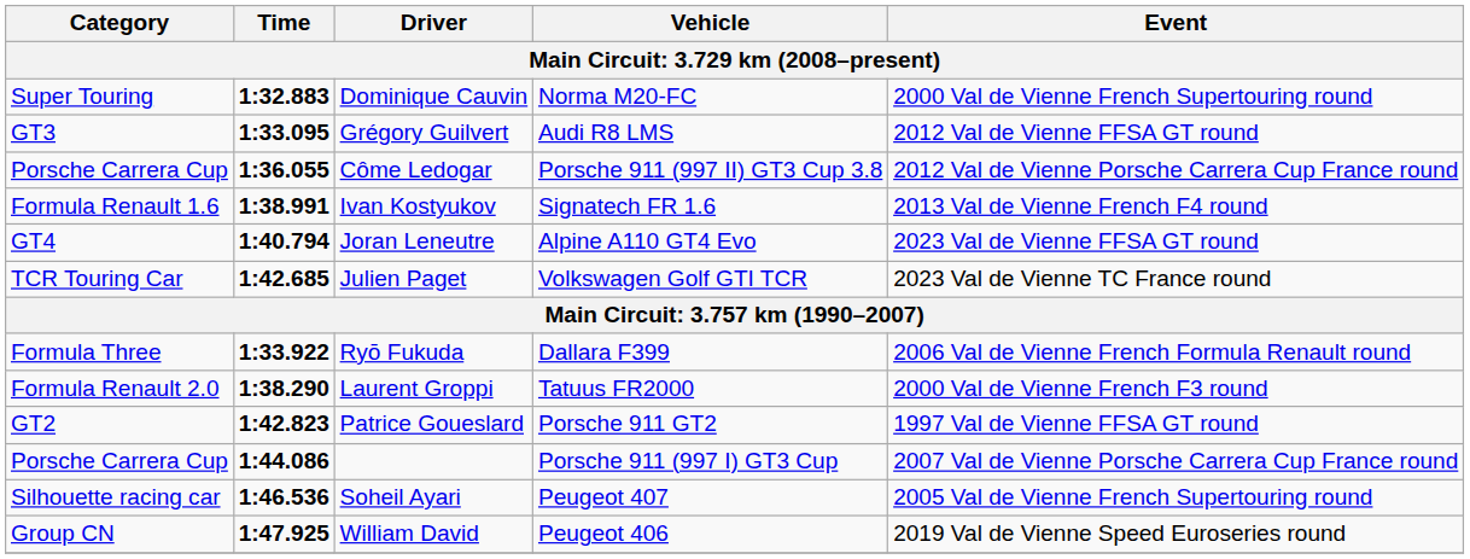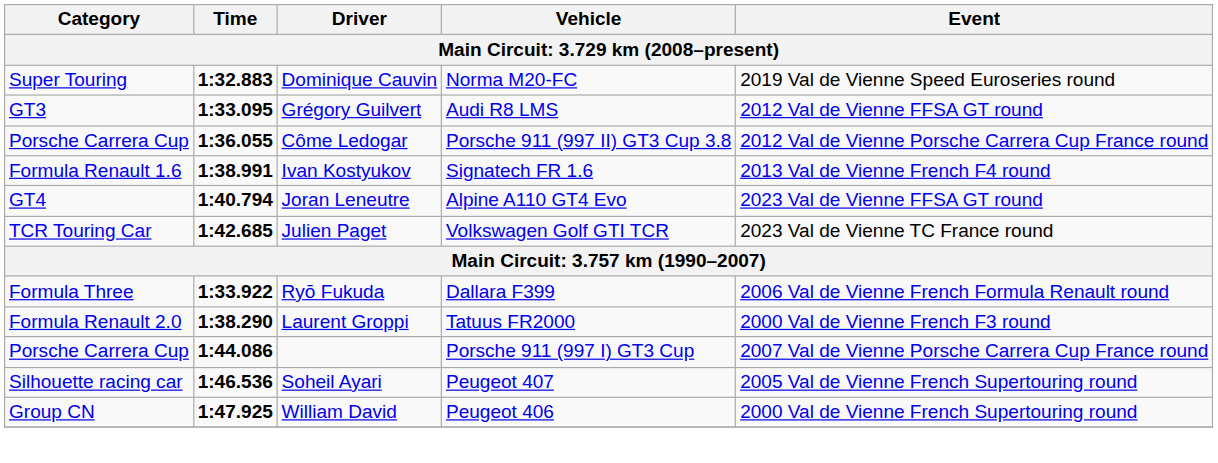 <table class="wikitable">
 <tr>
 <th>Category</th>
 <th>Time</th>
 <th>Driver</th>
 <th>Vehicle</th>
 <th>Event</th>
 </tr>
 <tr>
 <th colspan=5>Main Circuit: 3.729 km (2008–present)</th>
 </tr>
 <tr>
 <td><a href='#'>Super Touring</a></td>
 <td><strong>1:32.883</strong></td>
 <td><a href='#'>Dominique Cauvin</a></td>
 <td><a href='#'>Norma M20-FC</a></td>
-<td><a href='#'>2000 Val de Vienne French Supertouring round</a></td>
+<td>2019 Val de Vienne Speed Euroseries round</td>
 </tr>
 <tr>
 <td><a href='#'>GT3</a></td>
 <td><strong>1:33.095</strong></td>
 <td><a href='#'>Grégory Guilvert</a></td>
 <td><a href='#'>Audi R8 LMS</a></td>
 <td><a href='#'>2012 Val de Vienne FFSA GT round</a></td>
 </tr>
 <tr>
 <td><a href='#'>Porsche Carrera Cup</a></td>
 <td><strong>1:36.055</strong></td>
 <td><a href='#'>Côme Ledogar</a></td>
 <td><a href='#'>Porsche 911 (997 II) GT3 Cup 3.8</a></td>
 <td><a href='#'>2012 Val de Vienne Porsche Carrera Cup France round</a></td>
 </tr>
 <tr>
 <td><a href='#'>Formula Renault 1.6</a></td>
 <td><strong>1:38.991</strong></td>
 <td><a href='#'>Ivan Kostyukov</a></td>
 <td><a href='#'>Signatech FR 1.6</a></td>
 <td><a href='#'>2013 Val de Vienne French F4 round</a></td>
 </tr>
 <tr>
 <td><a href='#'>GT4</a></td>
 <td><strong>1:40.794</strong></td>
 <td><a href='#'>Joran Leneutre</a></td>
 <td><a href='#'>Alpine A110 GT4 Evo</a></td>
 <td><a href='#'>2023 Val de Vienne FFSA GT round</a></td>
 </tr>
 <tr>
 <td><a href='#'>TCR Touring Car</a></td>
 <td><strong>1:42.685</strong></td>
 <td><a href='#'>Julien Paget</a></td>
 <td><a href='#'>Volkswagen Golf GTI TCR</a></td>
 <td>2023 Val de Vienne TC France round</td>
 </tr>
 <tr>
 <th colspan=5>Main Circuit: 3.757 km (1990–2007)</th>
 </tr>
 <tr>
 <td><a href='#'>Formula Three</a></td>
 <td><strong>1:33.922</strong></td>
 <td><a href='#'>Ryō Fukuda</a></td>
 <td><a href='#'>Dallara F399</a></td>
 <td><a href='#'>2006 Val de Vienne French Formula Renault round</a></td>
 </tr>
 <tr>
 <td><a href='#'>Formula Renault 2.0</a></td>
 <td><strong>1:38.290</strong></td>
 <td><a href='#'>Laurent Groppi</a></td>
 <td><a href='#'>Tatuus FR2000</a></td>
 <td><a href='#'>2000 Val de Vienne French F3 round</a></td>
 </tr>
 <tr>
-<td><a href='#'>GT2</a></td>
-<td><strong>1:42.823</strong></td>
-<td><a href='#'>Patrice Goueslard</a></td>
-<td><a href='#'>Porsche 911 GT2</a></td>
-<td><a href='#'>1997 Val de Vienne FFSA GT round</a></td>
-</tr>
-<tr>
 <td><a href='#'>Porsche Carrera Cup</a></td>
 <td><strong>1:44.086</strong></td>
 <td></td>
 <td><a href='#'>Porsche 911 (997 I) GT3 Cup</a></td>
 <td><a href='#'>2007 Val de Vienne Porsche Carrera Cup France round</a></td>
 </tr>
 <tr>
 <td><a href='#'>Silhouette racing car</a></td>
 <td><strong>1:46.536</strong></td>
 <td><a href='#'>Soheil Ayari</a></td>
 <td><a href='#'>Peugeot 407</a></td>
 <td><a href='#'>2005 Val de Vienne French Supertouring round</a></td>
 </tr>
 <tr>
 <td><a href='#'>Group CN</a></td>
 <td><strong>1:47.925</strong></td>
 <td><a href='#'>William David</a></td>
 <td><a href='#'>Peugeot 406</a></td>
-<td>2019 Val de Vienne Speed Euroseries round</td>
+<td><a href='#'>2000 Val de Vienne French Supertouring round</a></td>
 </tr>
 <tr>
 </tr>
 </table>
